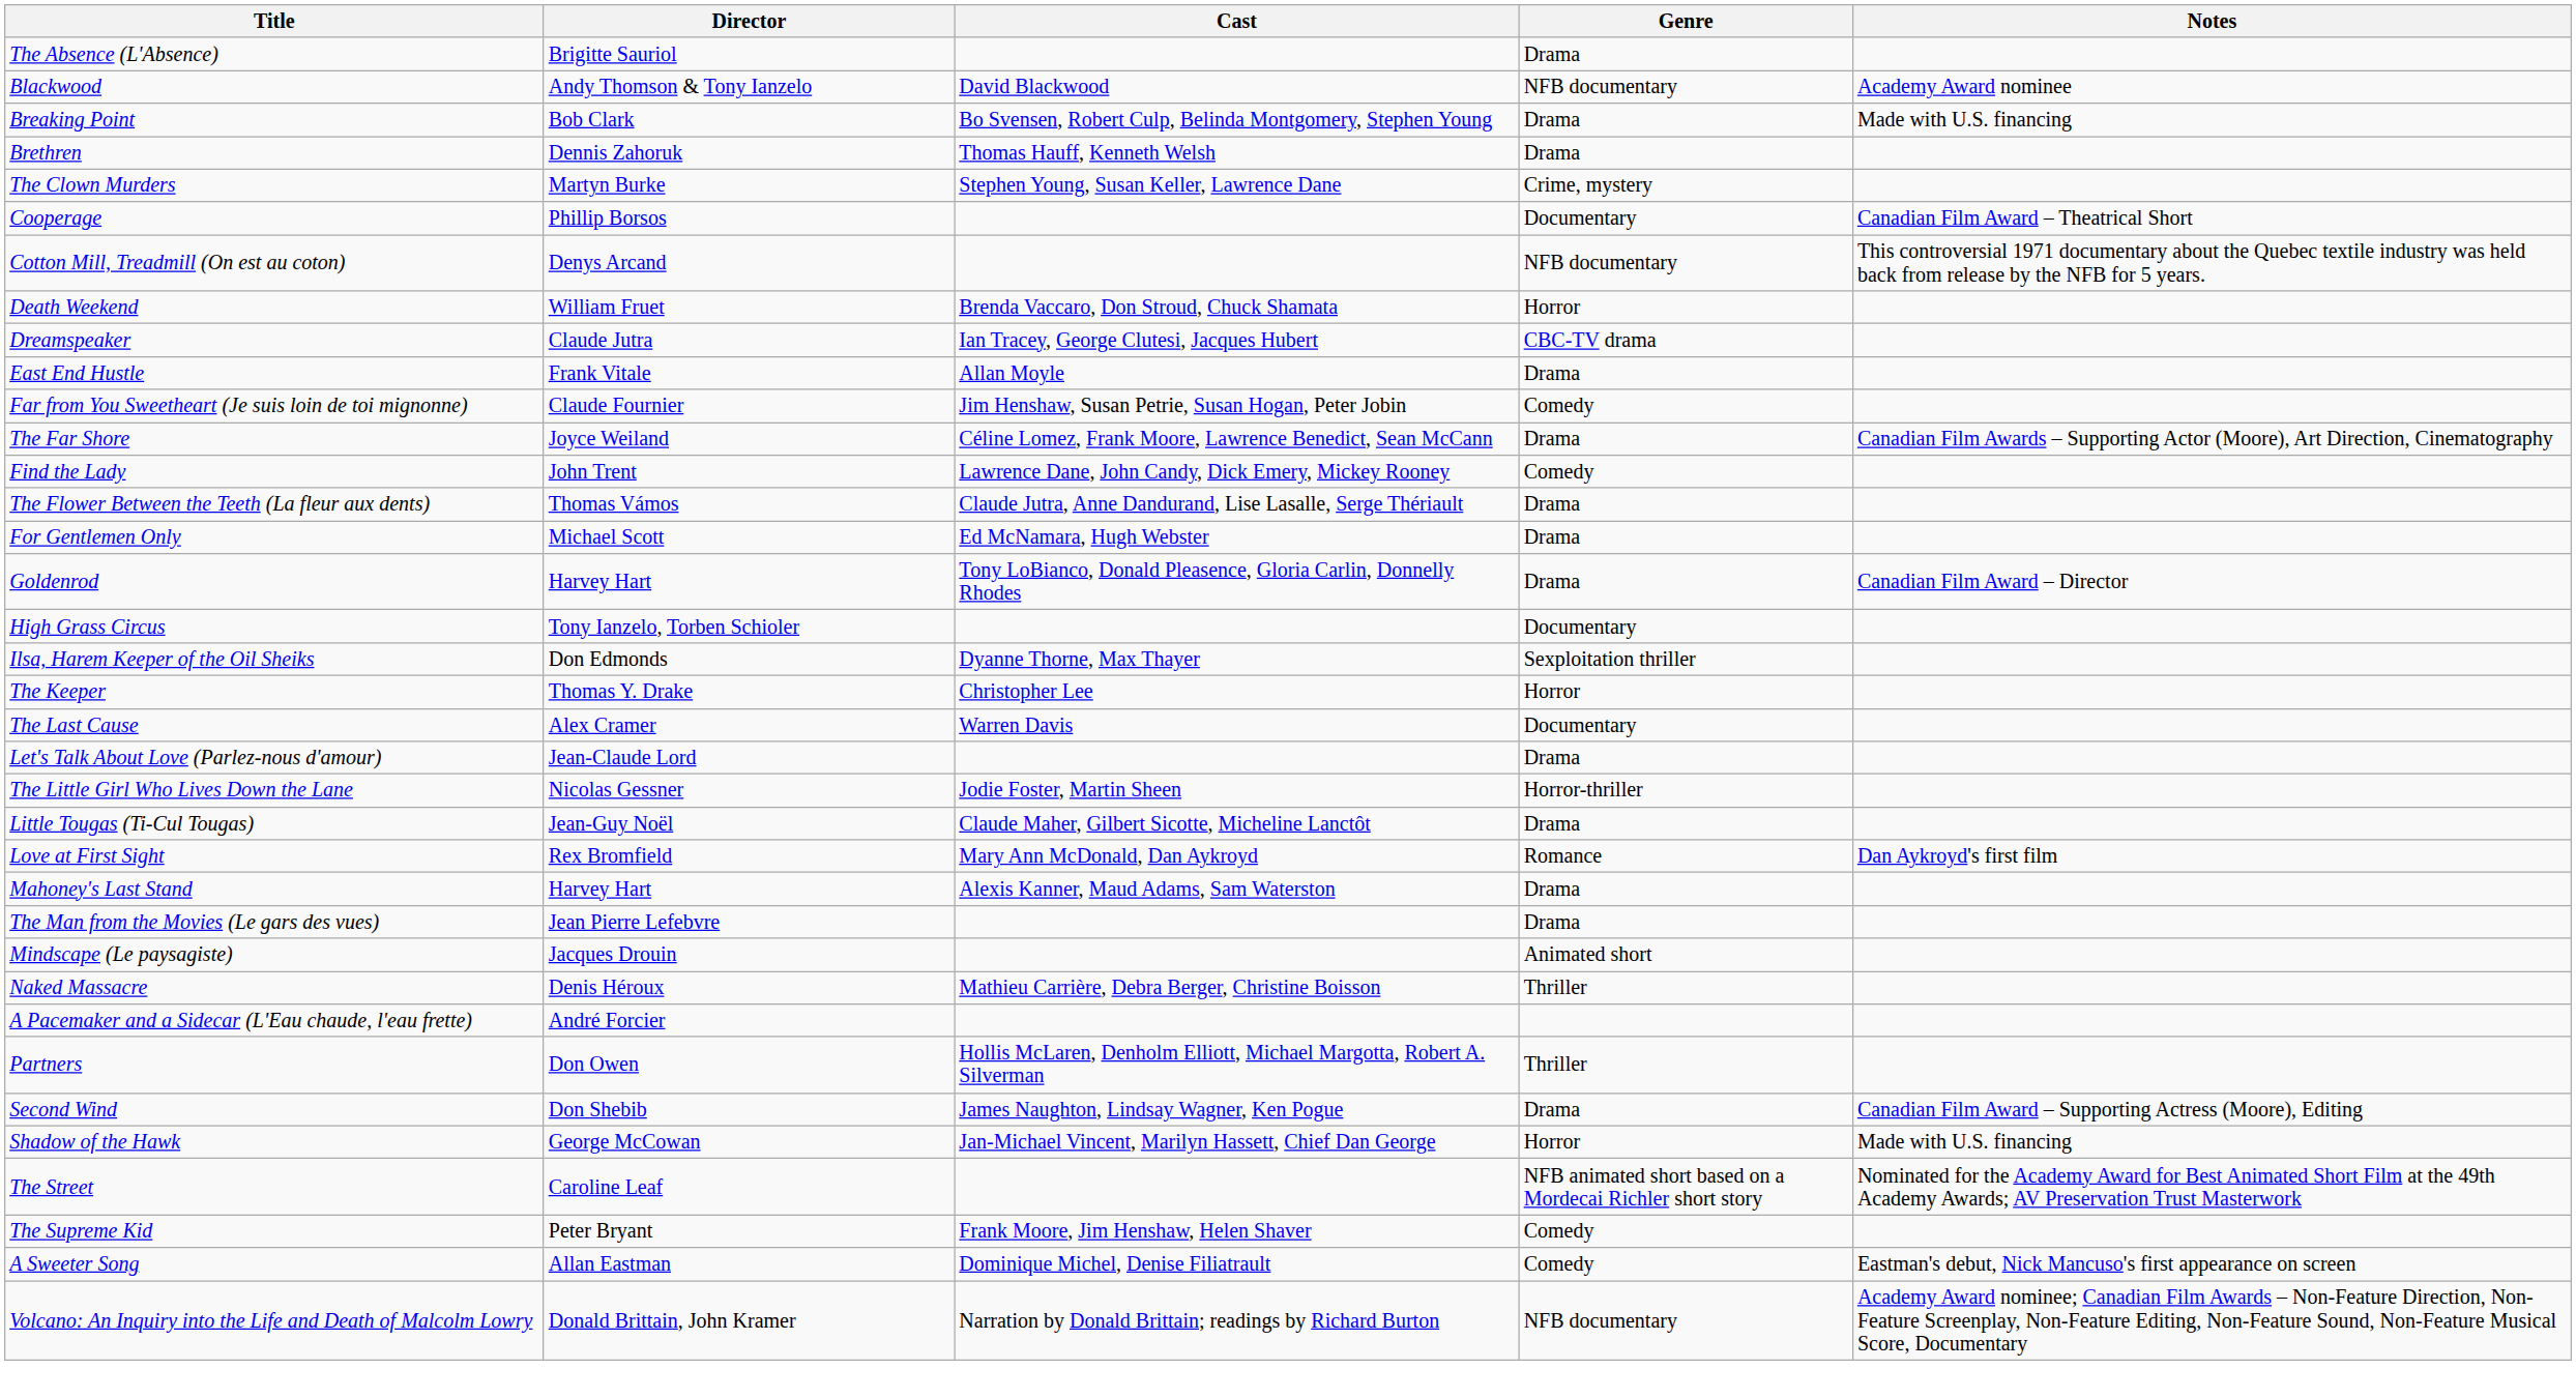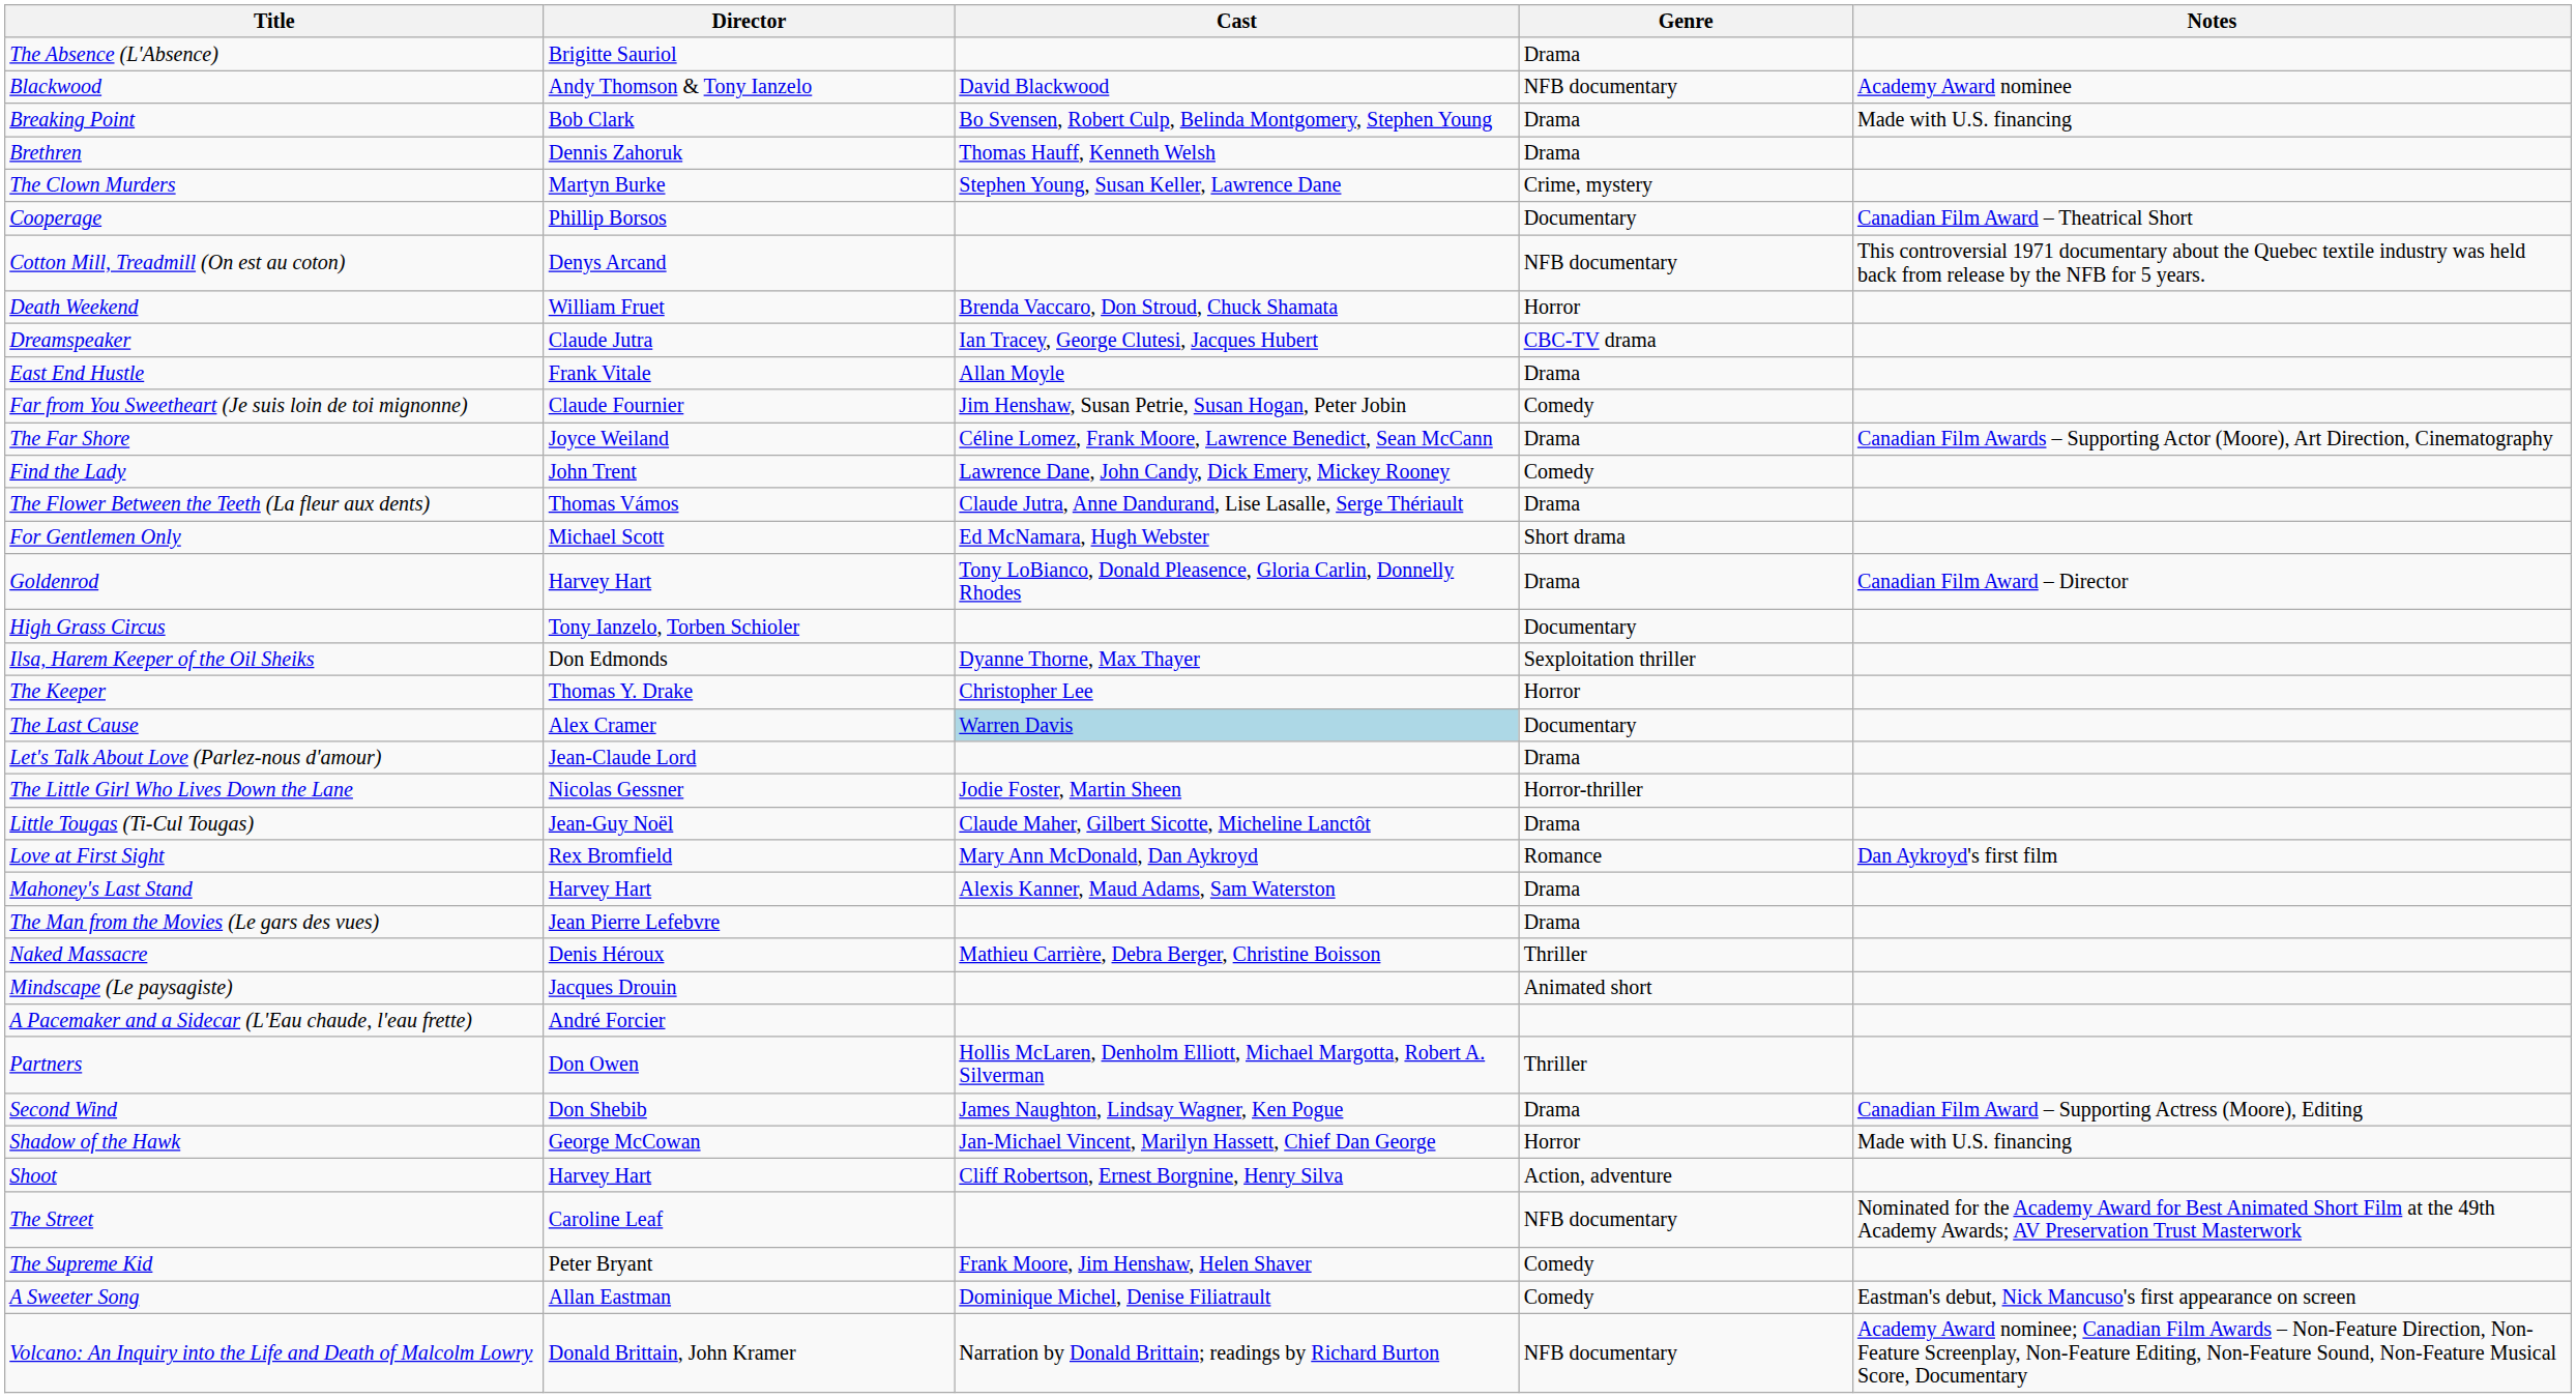 <table class="wikitable" width= "100%">
 <tr>
 <th width=21%>Title</th>
 <th width=16%>Director</th>
 <th width=22%>Cast</th>
 <th width=13%>Genre</th>
 <th width=28%>Notes</th>
 </tr>
 <tr>
 <td><em><a href='#'>The Absence</a> (L'Absence)</em></td>
 <td><a href='#'>Brigitte Sauriol</a></td>
 <td></td>
 <td>Drama</td>
 <td></td>
 </tr>
 <tr>
 <td><em><a href='#'>Blackwood</a></em></td>
 <td><a href='#'>Andy Thomson</a> & <a href='#'>Tony Ianzelo</a></td>
 <td><a href='#'>David Blackwood</a></td>
 <td>NFB documentary</td>
 <td><a href='#'>Academy Award</a> nominee</td>
 </tr>
 <tr>
 <td><em><a href='#'>Breaking Point</a></em></td>
 <td><a href='#'>Bob Clark</a></td>
 <td><a href='#'>Bo Svensen</a>, <a href='#'>Robert Culp</a>, <a href='#'>Belinda Montgomery</a>, <a href='#'>Stephen Young</a></td>
 <td>Drama</td>
 <td>Made with U.S. financing</td>
 </tr>
 <tr>
 <td><em><a href='#'>Brethren</a></em></td>
 <td><a href='#'>Dennis Zahoruk</a></td>
 <td><a href='#'>Thomas Hauff</a>, <a href='#'>Kenneth Welsh</a></td>
 <td>Drama</td>
 <td></td>
 </tr>
 <tr>
 <td><em><a href='#'>The Clown Murders</a></em></td>
 <td><a href='#'>Martyn Burke</a></td>
 <td><a href='#'>Stephen Young</a>, <a href='#'>Susan Keller</a>, <a href='#'>Lawrence Dane</a></td>
 <td>Crime, mystery</td>
 <td></td>
 </tr>
 <tr>
 <td><em><a href='#'>Cooperage</a></em></td>
 <td><a href='#'>Phillip Borsos</a></td>
 <td></td>
 <td>Documentary</td>
 <td><a href='#'>Canadian Film Award</a> – Theatrical Short</td>
 </tr>
 <tr>
 <td><em><a href='#'>Cotton Mill, Treadmill</a> (On est au coton)</em></td>
 <td><a href='#'>Denys Arcand</a></td>
 <td></td>
 <td>NFB documentary</td>
 <td>This controversial 1971 documentary about the Quebec textile industry was held back from release by the NFB for 5 years.</td>
 </tr>
 <tr>
 <td><em><a href='#'>Death Weekend</a></em></td>
 <td><a href='#'>William Fruet</a></td>
 <td><a href='#'>Brenda Vaccaro</a>, <a href='#'>Don Stroud</a>, <a href='#'>Chuck Shamata</a></td>
 <td>Horror</td>
 <td></td>
 </tr>
 <tr>
 <td><em><a href='#'>Dreamspeaker</a></em></td>
 <td><a href='#'>Claude Jutra</a></td>
 <td><a href='#'>Ian Tracey</a>, <a href='#'>George Clutesi</a>, <a href='#'>Jacques Hubert</a></td>
 <td><a href='#'>CBC-TV</a> drama</td>
 <td></td>
 </tr>
 <tr>
 <td><em><a href='#'>East End Hustle</a></em></td>
 <td><a href='#'>Frank Vitale</a></td>
 <td><a href='#'>Allan Moyle</a></td>
 <td>Drama</td>
 <td></td>
 </tr>
 <tr>
 <td><em><a href='#'>Far from You Sweetheart</a> (Je suis loin de toi mignonne)</em></td>
 <td><a href='#'>Claude Fournier</a></td>
 <td><a href='#'>Jim Henshaw</a>, Susan Petrie, <a href='#'>Susan Hogan</a>, Peter Jobin</td>
 <td>Comedy</td>
 <td></td>
 </tr>
 <tr>
 <td><em><a href='#'>The Far Shore</a></em></td>
 <td><a href='#'>Joyce Weiland</a></td>
 <td><a href='#'>Céline Lomez</a>, <a href='#'>Frank Moore</a>, <a href='#'>Lawrence Benedict</a>, <a href='#'>Sean McCann</a></td>
 <td>Drama</td>
 <td><a href='#'>Canadian Film Awards</a> – Supporting Actor (Moore), Art Direction, Cinematography </td>
 </tr>
 <tr>
 <td><em><a href='#'>Find the Lady</a></em></td>
 <td><a href='#'>John Trent</a></td>
 <td><a href='#'>Lawrence Dane</a>, <a href='#'>John Candy</a>, <a href='#'>Dick Emery</a>, <a href='#'>Mickey Rooney</a></td>
 <td>Comedy</td>
 <td></td>
 </tr>
 <tr>
 <td><em><a href='#'>The Flower Between the Teeth</a> (La fleur aux dents)</em></td>
 <td><a href='#'>Thomas Vámos</a></td>
 <td><a href='#'>Claude Jutra</a>, <a href='#'>Anne Dandurand</a>, Lise Lasalle, <a href='#'>Serge Thériault</a></td>
 <td>Drama</td>
 <td></td>
 </tr>
 <tr>
 <td><em><a href='#'>For Gentlemen Only</a></em></td>
 <td><a href='#'>Michael Scott</a></td>
 <td><a href='#'>Ed McNamara</a>, <a href='#'>Hugh Webster</a></td>
-<td>Drama</td>
+<td>Short drama</td>
 <td></td>
 </tr>
 <tr>
 <td><em><a href='#'>Goldenrod</a></em></td>
 <td><a href='#'>Harvey Hart</a></td>
 <td><a href='#'>Tony LoBianco</a>, <a href='#'>Donald Pleasence</a>, <a href='#'>Gloria Carlin</a>, <a href='#'>Donnelly Rhodes</a></td>
 <td>Drama</td>
 <td><a href='#'>Canadian Film Award</a> – Director</td>
 </tr>
 <tr>
 <td><em><a href='#'>High Grass Circus</a></em></td>
 <td><a href='#'>Tony Ianzelo</a>, <a href='#'>Torben Schioler</a></td>
 <td></td>
 <td>Documentary</td>
 <td></td>
 </tr>
 <tr>
 <td><em><a href='#'>Ilsa, Harem Keeper of the Oil Sheiks</a></em></td>
 <td>Don Edmonds</td>
 <td><a href='#'>Dyanne Thorne</a>, <a href='#'>Max Thayer</a></td>
 <td>Sexploitation thriller</td>
 <td></td>
 </tr>
 <tr>
 <td><em><a href='#'>The Keeper</a></em></td>
 <td><a href='#'>Thomas Y. Drake</a></td>
 <td><a href='#'>Christopher Lee</a></td>
 <td>Horror</td>
 <td></td>
 </tr>
 <tr>
 <td><em><a href='#'>The Last Cause</a></em></td>
 <td><a href='#'>Alex Cramer</a></td>
-<td><a href='#'>Warren Davis</a></td>
+<td style="background: lightblue;"><a href='#'>Warren Davis</a></td>
 <td>Documentary</td>
 <td></td>
 </tr>
 <tr>
 <td><em><a href='#'>Let's Talk About Love</a> (Parlez-nous d'amour)</em></td>
 <td><a href='#'>Jean-Claude Lord</a></td>
 <td></td>
 <td>Drama</td>
 <td></td>
 </tr>
 <tr>
 <td><em><a href='#'>The Little Girl Who Lives Down the Lane</a></em></td>
 <td><a href='#'>Nicolas Gessner</a></td>
 <td><a href='#'>Jodie Foster</a>, <a href='#'>Martin Sheen</a></td>
 <td>Horror-thriller</td>
 <td></td>
 </tr>
 <tr>
 <td><em><a href='#'>Little Tougas</a> (Ti-Cul Tougas)</em></td>
 <td><a href='#'>Jean-Guy Noël</a></td>
 <td><a href='#'>Claude Maher</a>, <a href='#'>Gilbert Sicotte</a>, <a href='#'>Micheline Lanctôt</a></td>
 <td>Drama</td>
 <td></td>
 </tr>
 <tr>
 <td><em><a href='#'>Love at First Sight</a></em></td>
 <td><a href='#'>Rex Bromfield</a></td>
 <td><a href='#'>Mary Ann McDonald</a>, <a href='#'>Dan Aykroyd</a></td>
 <td>Romance</td>
 <td><a href='#'>Dan Aykroyd</a>'s first film</td>
 </tr>
 <tr>
 <td><em><a href='#'>Mahoney's Last Stand</a></em></td>
 <td><a href='#'>Harvey Hart</a></td>
 <td><a href='#'>Alexis Kanner</a>, <a href='#'>Maud Adams</a>, <a href='#'>Sam Waterston</a></td>
 <td>Drama</td>
 <td></td>
 </tr>
 <tr>
 <td><em><a href='#'>The Man from the Movies</a> (Le gars des vues)</em></td>
 <td><a href='#'>Jean Pierre Lefebvre</a></td>
 <td></td>
 <td>Drama</td>
 <td></td>
 </tr>
 <tr>
+<td><em><a href='#'>Naked Massacre</a></em></td>
+<td><a href='#'>Denis Héroux</a></td>
+<td><a href='#'>Mathieu Carrière</a>, <a href='#'>Debra Berger</a>, <a href='#'>Christine Boisson</a></td>
+<td>Thriller</td>
+<td></td>
+</tr>
+<tr>
 <td><em><a href='#'>Mindscape</a> (Le paysagiste)</em></td>
 <td><a href='#'>Jacques Drouin</a></td>
 <td></td>
 <td>Animated short</td>
-<td></td>
-</tr>
-<tr>
-<td><em><a href='#'>Naked Massacre</a></em></td>
-<td><a href='#'>Denis Héroux</a></td>
-<td><a href='#'>Mathieu Carrière</a>, <a href='#'>Debra Berger</a>, <a href='#'>Christine Boisson</a></td>
-<td>Thriller</td>
 <td></td>
 </tr>
 <tr>
 <td><em><a href='#'>A Pacemaker and a Sidecar</a> (L'Eau chaude, l'eau frette)</em></td>
 <td><a href='#'>André Forcier</a></td>
 <td></td>
 <td></td>
 <td></td>
 </tr>
 <tr>
 <td><em><a href='#'>Partners</a></em></td>
 <td><a href='#'>Don Owen</a></td>
 <td><a href='#'>Hollis McLaren</a>, <a href='#'>Denholm Elliott</a>, <a href='#'>Michael Margotta</a>, <a href='#'>Robert A. Silverman</a></td>
 <td>Thriller</td>
 <td></td>
 </tr>
 <tr>
 <td><em><a href='#'>Second Wind</a></em></td>
 <td><a href='#'>Don Shebib</a></td>
 <td><a href='#'>James Naughton</a>, <a href='#'>Lindsay Wagner</a>, <a href='#'>Ken Pogue</a></td>
 <td>Drama</td>
 <td><a href='#'>Canadian Film Award</a> – Supporting Actress (Moore), Editing</td>
 </tr>
 <tr>
 <td><em><a href='#'>Shadow of the Hawk</a></em></td>
 <td><a href='#'>George McCowan</a></td>
 <td><a href='#'>Jan-Michael Vincent</a>, <a href='#'>Marilyn Hassett</a>, <a href='#'>Chief Dan George</a></td>
 <td>Horror</td>
 <td>Made with U.S. financing</td>
 </tr>
 <tr>
+<td><em><a href='#'>Shoot</a></em></td>
+<td><a href='#'>Harvey Hart</a></td>
+<td><a href='#'>Cliff Robertson</a>, <a href='#'>Ernest Borgnine</a>, <a href='#'>Henry Silva</a></td>
+<td>Action, adventure</td>
+<td></td>
+</tr>
+<tr>
 <td><em><a href='#'>The Street</a></em></td>
 <td><a href='#'>Caroline Leaf</a></td>
 <td></td>
-<td>NFB animated short based on a <a href='#'>Mordecai Richler</a> short story</td>
+<td>NFB documentary</td>
 <td>Nominated for the <a href='#'>Academy Award for Best Animated Short Film</a> at the 49th Academy Awards; <a href='#'>AV Preservation Trust Masterwork</a></td>
 </tr>
 <tr>
 <td><em><a href='#'>The Supreme Kid</a></em></td>
 <td>Peter Bryant</td>
 <td><a href='#'>Frank Moore</a>, <a href='#'>Jim Henshaw</a>, <a href='#'>Helen Shaver</a></td>
 <td>Comedy</td>
 <td></td>
 </tr>
 <tr>
 <td><em><a href='#'>A Sweeter Song</a></em></td>
 <td><a href='#'>Allan Eastman</a></td>
 <td><a href='#'>Dominique Michel</a>, <a href='#'>Denise Filiatrault</a></td>
 <td>Comedy</td>
 <td>Eastman's debut, <a href='#'>Nick Mancuso</a>'s first appearance on screen</td>
 </tr>
 <tr>
 <td><em><a href='#'>Volcano: An Inquiry into the Life and Death of Malcolm Lowry</a></em></td>
 <td><a href='#'>Donald Brittain</a>, John Kramer</td>
 <td>Narration by <a href='#'>Donald Brittain</a>; readings by <a href='#'>Richard Burton</a></td>
 <td>NFB documentary</td>
 <td><a href='#'>Academy Award</a> nominee; <a href='#'>Canadian Film Awards</a> – Non-Feature Direction, Non-Feature Screenplay, Non-Feature Editing, Non-Feature Sound, Non-Feature Musical Score, Documentary</td>
 </tr>
 </table>
